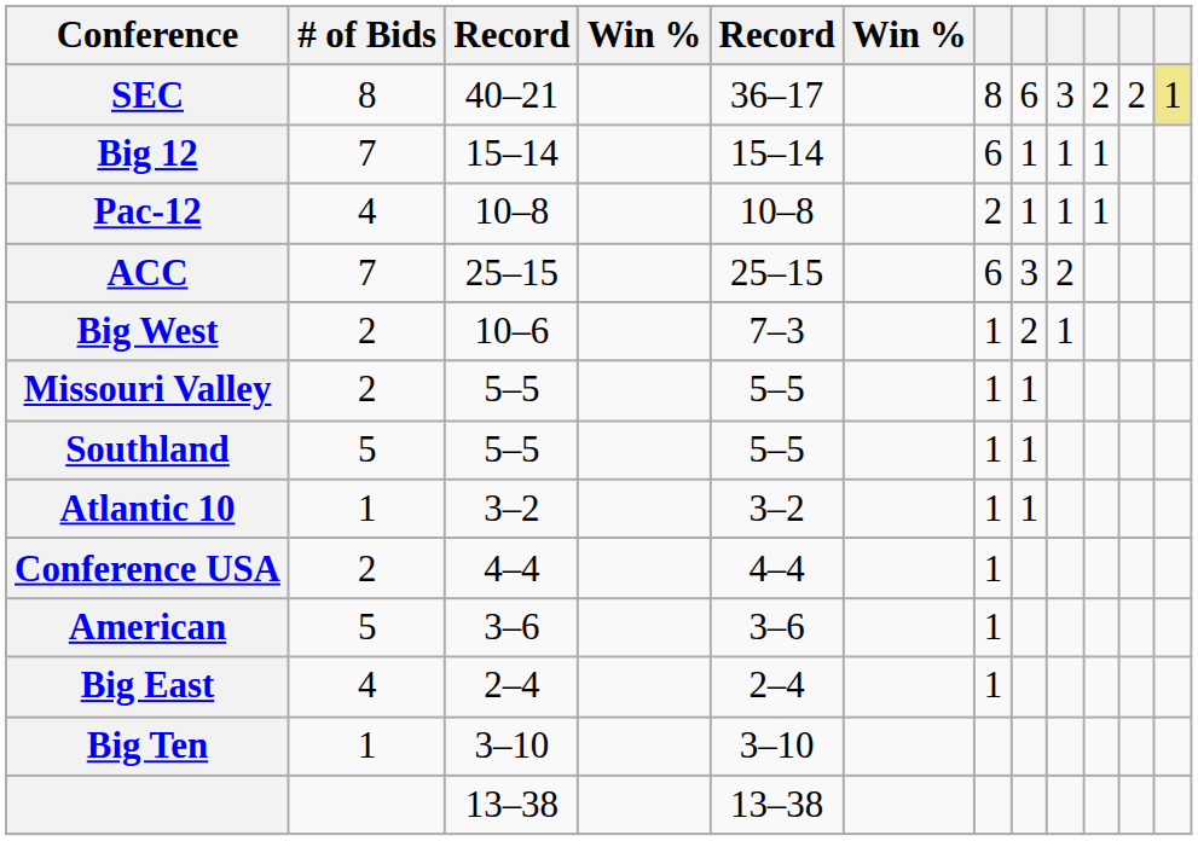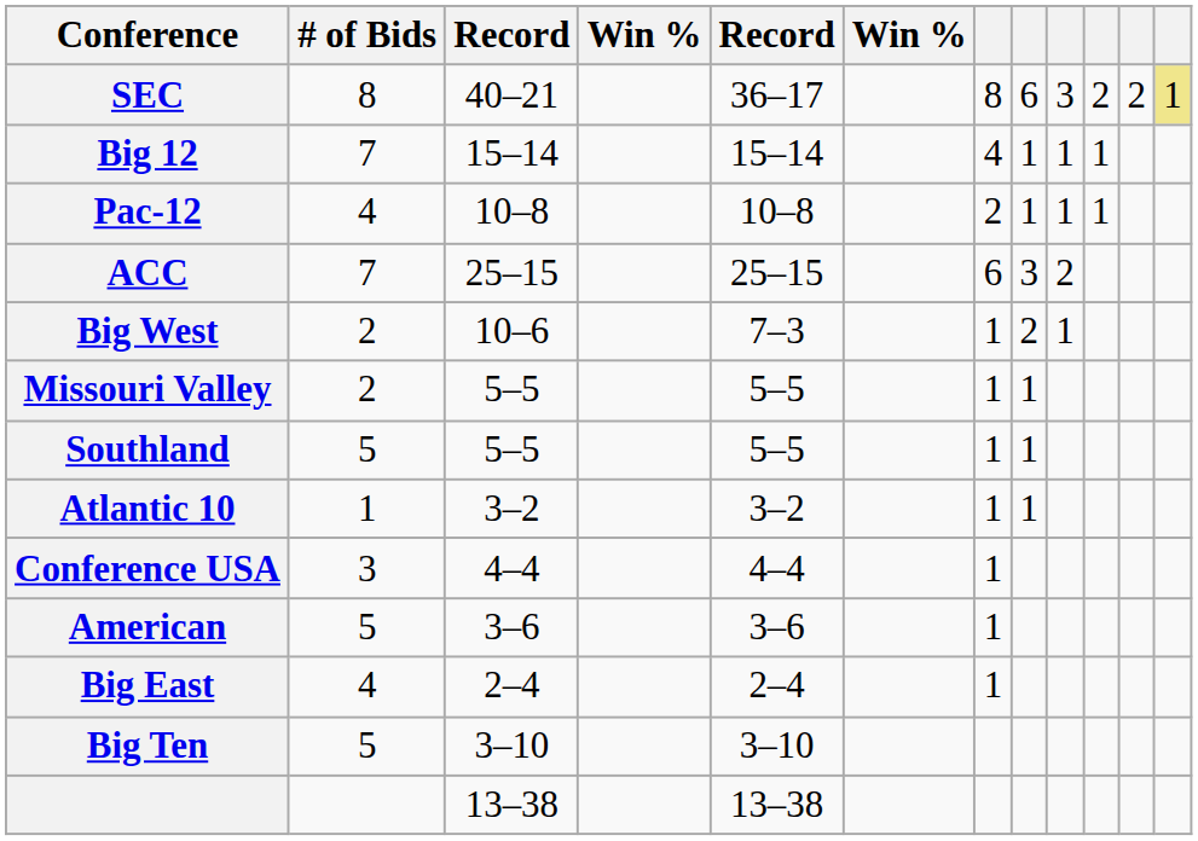 <table class="wikitable sortable plainrowheaders" style="text-align:center">
 <tr>
 <th scope="col">Conference</th>
 <th scope="col"># of Bids</th>
 <th scope="col">Record</th>
 <th scope="col">Win %</th>
 <th scope="col"> Record</th>
 <th scope="col"> Win %</th>
 <th scope="col"></th>
 <th scope="col"></th>
 <th scope="col"></th>
 <th scope="col"></th>
 <th scope="col"></th>
 <th scope="col"></th>
 </tr>
 <tr>
 <th scope="row"><a href='#'>SEC</a></th>
 <td>8</td>
 <td>40–21</td>
 <td></td>
 <td>36–17</td>
 <td></td>
 <td>8</td>
 <td>6</td>
 <td>3</td>
 <td>2</td>
 <td>2</td>
 <td style="background: khaki;">1</td>
 </tr>
 <tr>
 <th scope="row"><a href='#'>Big 12</a></th>
 <td>7</td>
 <td>15–14</td>
 <td></td>
 <td>15–14</td>
 <td></td>
-<td>6</td>
+<td>4</td>
 <td>1</td>
 <td>1</td>
 <td>1</td>
 <td></td>
 <td></td>
 </tr>
 <tr>
 <th scope="row"><a href='#'>Pac-12</a></th>
 <td>4</td>
 <td>10–8</td>
 <td></td>
 <td>10–8</td>
 <td></td>
 <td>2</td>
 <td>1</td>
 <td>1</td>
 <td>1</td>
 <td></td>
 <td></td>
 </tr>
 <tr>
 <th scope="row"><a href='#'>ACC</a></th>
 <td>7</td>
 <td>25–15</td>
 <td></td>
 <td>25–15</td>
 <td></td>
 <td>6</td>
 <td>3</td>
 <td>2</td>
 <td></td>
 <td></td>
 <td></td>
 </tr>
 <tr>
 <th scope="row"><a href='#'>Big West</a></th>
 <td>2</td>
 <td>10–6</td>
 <td></td>
 <td>7–3</td>
 <td></td>
 <td>1</td>
 <td>2</td>
 <td>1</td>
 <td></td>
 <td></td>
 <td></td>
 </tr>
 <tr>
 <th scope="row"><a href='#'>Missouri Valley</a></th>
 <td>2</td>
 <td>5–5</td>
 <td></td>
 <td>5–5</td>
 <td></td>
 <td>1</td>
 <td>1</td>
 <td></td>
 <td></td>
 <td></td>
 <td></td>
 </tr>
 <tr>
 <th scope="row"><a href='#'>Southland</a></th>
 <td>5</td>
 <td>5–5</td>
 <td></td>
 <td>5–5</td>
 <td></td>
 <td>1</td>
 <td>1</td>
 <td></td>
 <td></td>
 <td></td>
 <td></td>
 </tr>
 <tr>
 <th scope="row"><a href='#'>Atlantic 10</a></th>
 <td>1</td>
 <td>3–2</td>
 <td></td>
 <td>3–2</td>
 <td></td>
 <td>1</td>
 <td>1</td>
 <td></td>
 <td></td>
 <td></td>
 <td></td>
 </tr>
 <tr>
 <th scope="row"><a href='#'>Conference USA</a></th>
-<td>2</td>
+<td>3</td>
 <td>4–4</td>
 <td></td>
 <td>4–4</td>
 <td></td>
 <td>1</td>
 <td></td>
 <td></td>
 <td></td>
 <td></td>
 <td></td>
 </tr>
 <tr>
 <th scope="row"><a href='#'>American</a></th>
 <td>5</td>
 <td>3–6</td>
 <td></td>
 <td>3–6</td>
 <td></td>
 <td>1</td>
 <td></td>
 <td></td>
 <td></td>
 <td></td>
 <td></td>
 </tr>
 <tr>
 <th scope="row"><a href='#'>Big East</a></th>
 <td>4</td>
 <td>2–4</td>
 <td></td>
 <td>2–4</td>
 <td></td>
 <td>1</td>
 <td></td>
 <td></td>
 <td></td>
 <td></td>
 <td></td>
 </tr>
 <tr>
 <th scope="row"><a href='#'>Big Ten</a></th>
-<td>1</td>
+<td>5</td>
 <td>3–10</td>
 <td></td>
 <td>3–10</td>
 <td></td>
 <td></td>
 <td></td>
 <td></td>
 <td></td>
 <td></td>
 <td></td>
 </tr>
 <tr>
 <th scope="row"></th>
 <td></td>
 <td>13–38</td>
 <td></td>
 <td>13–38</td>
 <td></td>
 <td></td>
 <td></td>
 <td></td>
 <td></td>
 <td></td>
 <td></td>
 </tr>
 </table>
